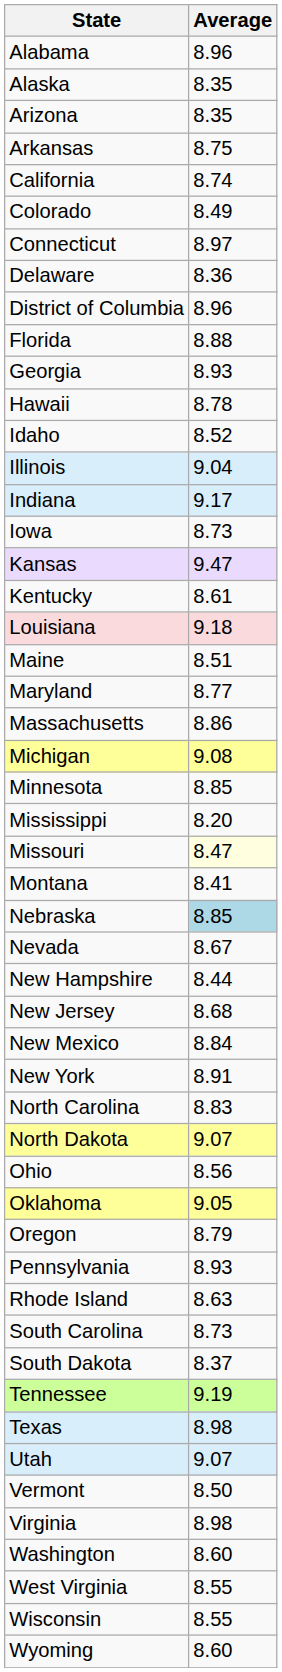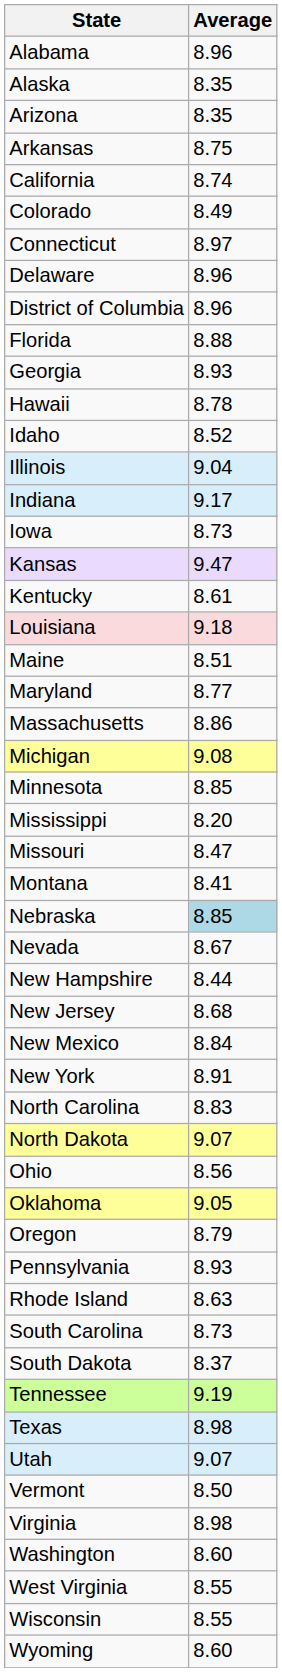 <table class="wikitable sortable collapsible">
 <tr>
 <th>State</th>
 <th>Average</th>
 </tr>
 <tr>
 <td>Alabama</td>
 <td>8.96</td>
 </tr>
 <tr>
 <td>Alaska</td>
 <td>8.35</td>
 </tr>
 <tr>
 <td>Arizona</td>
 <td>8.35</td>
 </tr>
 <tr>
 <td>Arkansas</td>
 <td>8.75</td>
 </tr>
 <tr>
 <td>California</td>
 <td>8.74</td>
 </tr>
 <tr>
 <td>Colorado</td>
 <td>8.49</td>
 </tr>
 <tr>
 <td>Connecticut</td>
 <td>8.97</td>
 </tr>
 <tr>
 <td>Delaware</td>
-<td>8.36</td>
+<td>8.96</td>
 </tr>
 <tr>
 <td>District of Columbia</td>
 <td>8.96</td>
 </tr>
 <tr>
 <td>Florida</td>
 <td>8.88</td>
 </tr>
 <tr>
 <td>Georgia</td>
 <td>8.93</td>
 </tr>
 <tr>
 <td>Hawaii</td>
 <td>8.78</td>
 </tr>
 <tr>
 <td>Idaho</td>
 <td>8.52</td>
 </tr>
 <tr>
 <td style="background-color:#d9eefb;">Illinois</td>
 <td style="background-color:#d9eefb;">9.04</td>
 </tr>
 <tr>
 <td style="background-color:#d9eefb;">Indiana</td>
 <td style="background-color:#d9eefb;">9.17</td>
 </tr>
 <tr>
 <td>Iowa</td>
 <td>8.73</td>
 </tr>
 <tr>
 <td style="background-color:#eadafd;">Kansas</td>
 <td style="background-color:#eadafd;">9.47</td>
 </tr>
 <tr>
 <td>Kentucky</td>
 <td>8.61</td>
 </tr>
 <tr>
 <td style="background-color:#FADADD;">Louisiana</td>
 <td style="background-color:#FADADD;">9.18</td>
 </tr>
 <tr>
 <td>Maine</td>
 <td>8.51</td>
 </tr>
 <tr>
 <td>Maryland</td>
 <td>8.77</td>
 </tr>
 <tr>
 <td>Massachusetts</td>
 <td>8.86</td>
 </tr>
 <tr>
 <td style="background-color:#ffff99;">Michigan</td>
 <td style="background-color:#ffff99;">9.08</td>
 </tr>
 <tr>
 <td>Minnesota</td>
 <td>8.85</td>
 </tr>
 <tr>
 <td>Mississippi</td>
 <td>8.20</td>
 </tr>
 <tr>
 <td>Missouri</td>
-<td style="background: lightyellow;">8.47</td>
+<td>8.47</td>
 </tr>
 <tr>
 <td>Montana</td>
 <td>8.41</td>
 </tr>
 <tr>
 <td>Nebraska</td>
 <td style="background: lightblue;">8.85</td>
 </tr>
 <tr>
 <td>Nevada</td>
 <td>8.67</td>
 </tr>
 <tr>
 <td>New Hampshire</td>
 <td>8.44</td>
 </tr>
 <tr>
 <td>New Jersey</td>
 <td>8.68</td>
 </tr>
 <tr>
 <td>New Mexico</td>
 <td>8.84</td>
 </tr>
 <tr>
 <td>New York</td>
 <td>8.91</td>
 </tr>
 <tr>
 <td>North Carolina</td>
 <td>8.83</td>
 </tr>
 <tr>
 <td style="background-color:#ffff99;">North Dakota</td>
 <td style="background-color:#ffff99;">9.07</td>
 </tr>
 <tr>
 <td>Ohio</td>
 <td>8.56</td>
 </tr>
 <tr>
 <td style="background-color:#ffff99;">Oklahoma</td>
 <td style="background-color:#ffff99;">9.05</td>
 </tr>
 <tr>
 <td>Oregon</td>
 <td>8.79</td>
 </tr>
 <tr>
 <td>Pennsylvania</td>
 <td>8.93</td>
 </tr>
 <tr>
 <td>Rhode Island</td>
 <td>8.63</td>
 </tr>
 <tr>
 <td>South Carolina</td>
 <td>8.73</td>
 </tr>
 <tr>
 <td>South Dakota</td>
 <td>8.37</td>
 </tr>
 <tr>
 <td style="background-color:#ccff99;">Tennessee</td>
 <td style="background-color:#ccff99;">9.19</td>
 </tr>
 <tr>
 <td style="background-color:#d9eefb;">Texas</td>
 <td style="background-color:#d9eefb;">8.98</td>
 </tr>
 <tr>
 <td style="background-color:#d9eefb;">Utah</td>
 <td style="background-color:#d9eefb;">9.07</td>
 </tr>
 <tr>
 <td>Vermont</td>
 <td>8.50</td>
 </tr>
 <tr>
 <td>Virginia</td>
 <td>8.98</td>
 </tr>
 <tr>
 <td>Washington</td>
 <td>8.60</td>
 </tr>
 <tr>
 <td>West Virginia</td>
 <td>8.55</td>
 </tr>
 <tr>
 <td>Wisconsin</td>
 <td>8.55</td>
 </tr>
 <tr>
 <td>Wyoming</td>
 <td>8.60</td>
 </tr>
 </table>
